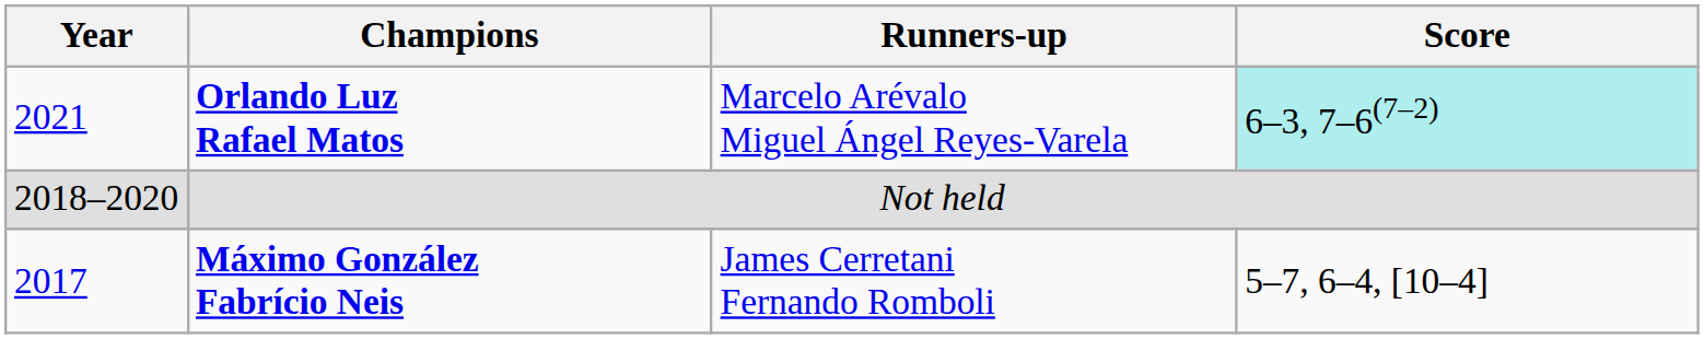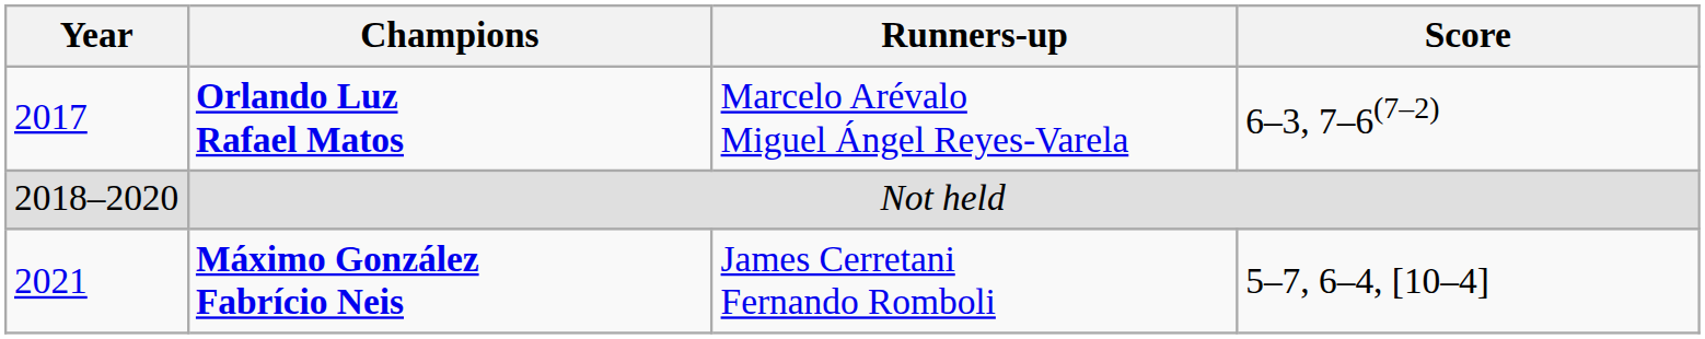 <table class="wikitable" style="font-size:90%">
 <tr>
 <th>Year</th>
 <th width="200">Champions</th>
 <th width="200">Runners-up</th>
 <th width="175">Score</th>
 </tr>
 <tr>
-<td><a href='#'>2021</a></td>
+<td><a href='#'>2017</a></td>
 <td> <strong><a href='#'>Orlando Luz</a></strong><br> <strong><a href='#'>Rafael Matos</a></strong></td>
 <td> <a href='#'>Marcelo Arévalo</a><br> <a href='#'>Miguel Ángel Reyes-Varela</a></td>
-<td style="background: paleturquoise;">6–3, 7–6<sup>(7–2)</sup></td>
+<td>6–3, 7–6<sup>(7–2)</sup></td>
 </tr>
 <tr>
 <td style="background:#dfdfdf">2018–2020</td>
 <td colspan=3 align=center style="background:#dfdfdf"><em>Not held</em></td>
 </tr>
 <tr>
-<td><a href='#'>2017</a></td>
+<td><a href='#'>2021</a></td>
 <td> <strong><a href='#'>Máximo González</a></strong><br> <strong><a href='#'>Fabrício Neis</a></strong></td>
 <td> <a href='#'>James Cerretani</a><br> <a href='#'>Fernando Romboli</a></td>
 <td>5–7, 6–4, [10–4]</td>
 </tr>
 </table>
